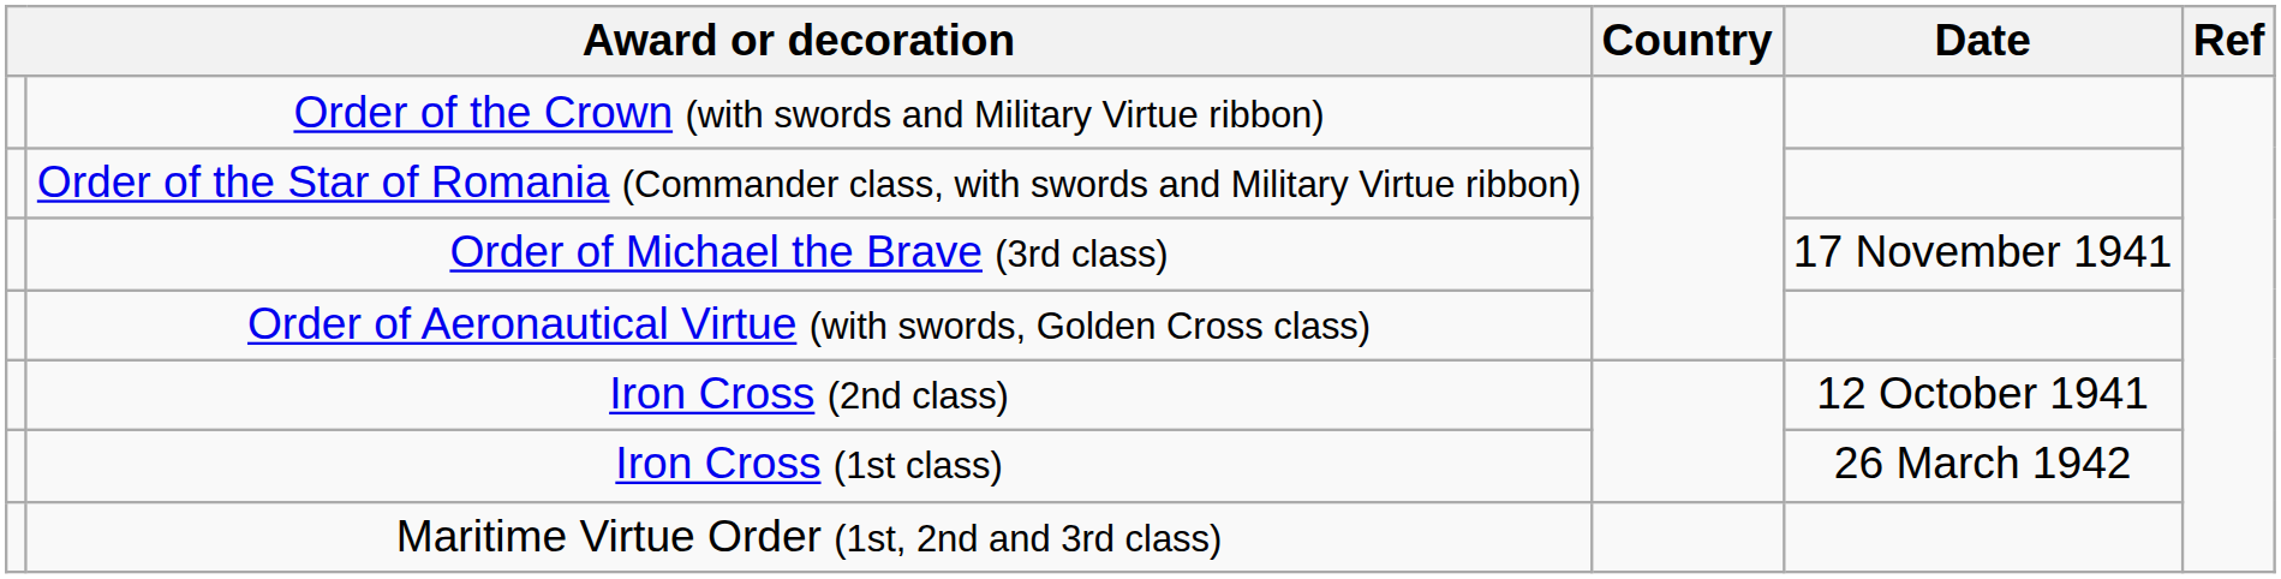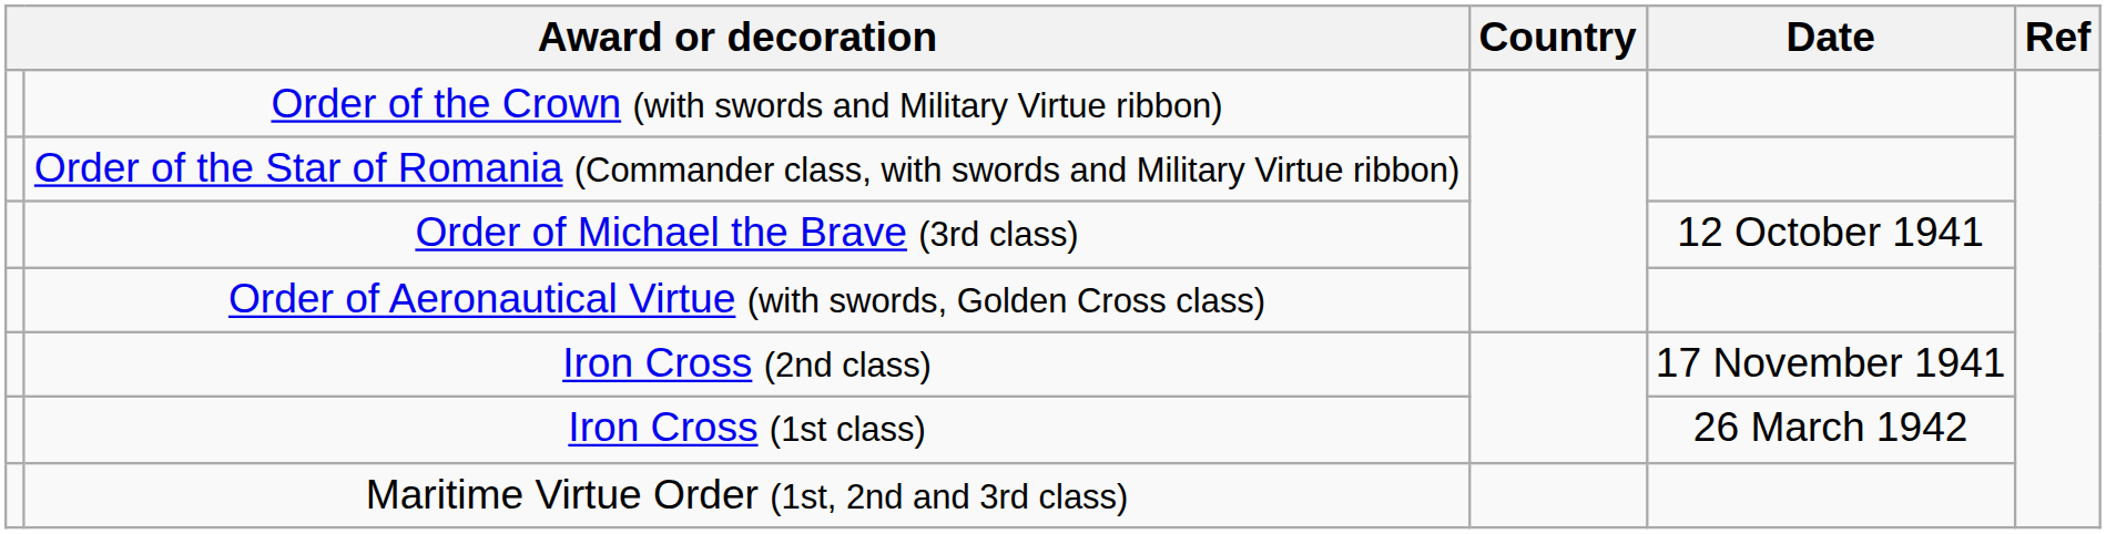 <table class="wikitable" style="text-align:center">
 <tr>
 <th colspan=2>Award or decoration</th>
 <th>Country</th>
 <th>Date</th>
 <th>Ref</th>
 </tr>
 <tr>
 <td></td>
 <td><a href='#'>Order of the Crown</a> <small>(with swords and Military Virtue ribbon)</small></td>
 <td rowspan=4></td>
 <td></td>
 <td rowspan=7></td>
 </tr>
 <tr>
 <td></td>
 <td><a href='#'>Order of the Star of Romania</a> <small>(Commander class, with swords and Military Virtue ribbon)</small></td>
 <td></td>
 </tr>
 <tr>
 <td></td>
 <td><a href='#'>Order of Michael the Brave</a> <small>(3rd class)</small></td>
-<td>17 November 1941</td>
+<td>12 October 1941</td>
 </tr>
 <tr>
 <td></td>
 <td><a href='#'>Order of Aeronautical Virtue</a> <small>(with swords, Golden Cross class)</small></td>
 <td></td>
 </tr>
 <tr>
 <td></td>
 <td><a href='#'>Iron Cross</a> <small>(2nd class)</small></td>
 <td rowspan=2></td>
-<td>12 October 1941</td>
+<td>17 November 1941</td>
 </tr>
 <tr>
 <td></td>
 <td><a href='#'>Iron Cross</a> <small>(1st class)</small></td>
 <td>26 March 1942</td>
 </tr>
 <tr>
 <td></td>
 <td>Maritime Virtue Order <small>(1st, 2nd and 3rd class)</small></td>
 <td></td>
 <td></td>
 </tr>
 </table>
